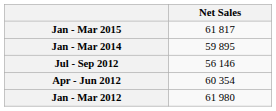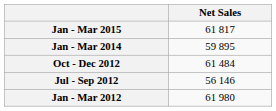 <table class="wikitable sortable" style="text-align:center; width:400px; height:150px;">
 <tr>
 <th></th>
 <th>Net Sales</th>
 </tr>
 <tr>
 <th scope="row">Jan - Mar 2015</th>
 <td>61 817</td>
 </tr>
 <tr>
 <th scope="row">Jan - Mar 2014</th>
 <td>59 895</td>
 </tr>
 <tr>
+<th scope="row">Oct - Dec 2012</th>
+<td>61 484</td>
+</tr>
+<tr>
 <th scope="row">Jul - Sep 2012</th>
 <td>56 146</td>
-</tr>
-<tr>
-<th scope="row">Apr - Jun 2012</th>
-<td>60 354</td>
 </tr>
 <tr>
 <th scope="row">Jan - Mar 2012</th>
 <td>61 980</td>
 </tr>
 </table>
